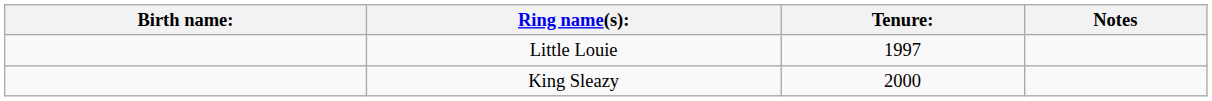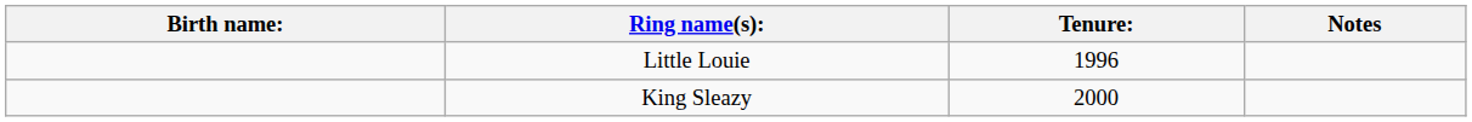 <table class="sortable wikitable" style="font-size:85%; text-align:center; width:70%;">
 <tr>
 <th>Birth name:</th>
 <th><a href='#'>Ring name</a>(s):</th>
 <th>Tenure:</th>
 <th>Notes</th>
 </tr>
 <tr>
 <td></td>
 <td>Little Louie</td>
-<td sort>1997</td>
+<td sort>1996</td>
 <td></td>
 </tr>
 <tr>
 <td></td>
 <td>King Sleazy</td>
 <td sort>2000</td>
 <td></td>
 </tr>
 </table>
